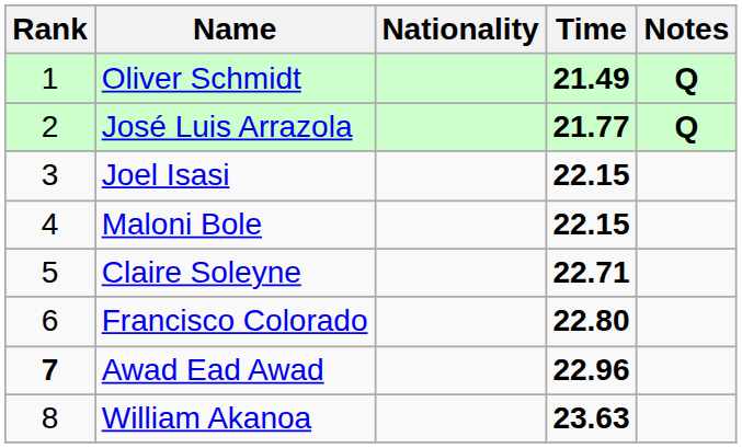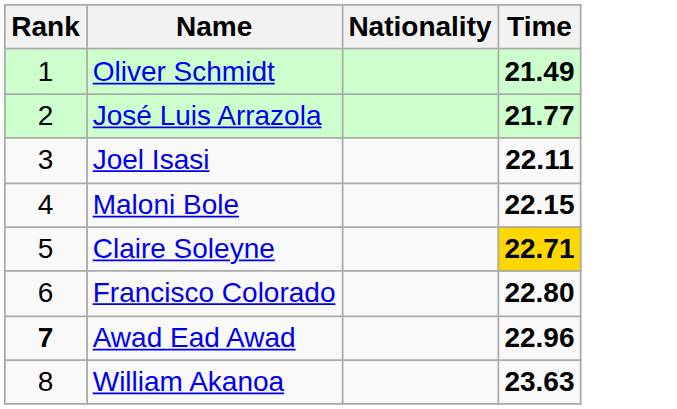 <table class="wikitable sortable" style="text-align:center">
 <tr>
 <th>Rank</th>
 <th>Name</th>
 <th>Nationality</th>
 <th>Time</th>
-<th>Notes</th>
 </tr>
 <tr bgcolor=ccffcc>
 <td>1</td>
 <td align=left><a href='#'>Oliver Schmidt</a></td>
 <td align=left></td>
 <td><strong>21.49</strong></td>
-<td><strong>Q</strong></td>
 </tr>
 <tr bgcolor=ccffcc>
 <td>2</td>
 <td align=left><a href='#'>José Luis Arrazola</a></td>
 <td align=left></td>
 <td><strong>21.77</strong></td>
-<td><strong>Q</strong></td>
 </tr>
 <tr>
 <td>3</td>
 <td align=left><a href='#'>Joel Isasi</a></td>
 <td align=left></td>
-<td><strong>22.15</strong></td>
-<td></td>
+<td><strong>22.11</strong></td>
 </tr>
 <tr>
 <td>4</td>
 <td align=left><a href='#'>Maloni Bole</a></td>
 <td align=left></td>
 <td><strong>22.15</strong></td>
-<td></td>
 </tr>
 <tr>
 <td>5</td>
 <td align=left><a href='#'>Claire Soleyne</a></td>
 <td align=left></td>
-<td><strong>22.71</strong></td>
-<td></td>
+<td style="background: gold;"><strong>22.71</strong></td>
 </tr>
 <tr>
 <td>6</td>
 <td align=left><a href='#'>Francisco Colorado</a></td>
 <td align=left></td>
 <td><strong>22.80</strong></td>
-<td></td>
 </tr>
 <tr>
 <td><strong>7</strong></td>
 <td align=left><a href='#'>Awad Ead Awad</a></td>
 <td align=left></td>
 <td><strong>22.96</strong></td>
-<td></td>
 </tr>
 <tr>
 <td>8</td>
 <td align=left><a href='#'>William Akanoa</a></td>
 <td align=left></td>
 <td><strong>23.63</strong></td>
-<td></td>
 </tr>
 </table>
